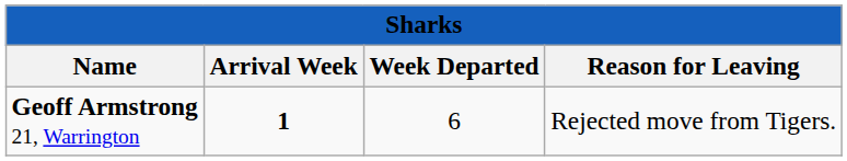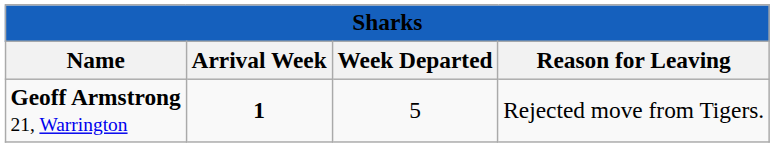 <table class="wikitable" style="margin: 1em auto 1em auto">
 <tr>
 <td colspan="5" bgcolor="#1560BD" align="center"><span><strong>Sharks</strong></span></td>
 </tr>
 <tr>
 <th>Name</th>
 <th>Arrival Week</th>
 <th>Week Departed</th>
 <th>Reason for Leaving</th>
 </tr>
 <tr>
 <td><strong>Geoff Armstrong</strong> <small><br>21, <a href='#'>Warrington</a></small></td>
 <td align="center"><strong>1</strong></td>
-<td align="center">6</td>
+<td align="center">5</td>
 <td>Rejected move from Tigers.</td>
 </tr>
 </table>
